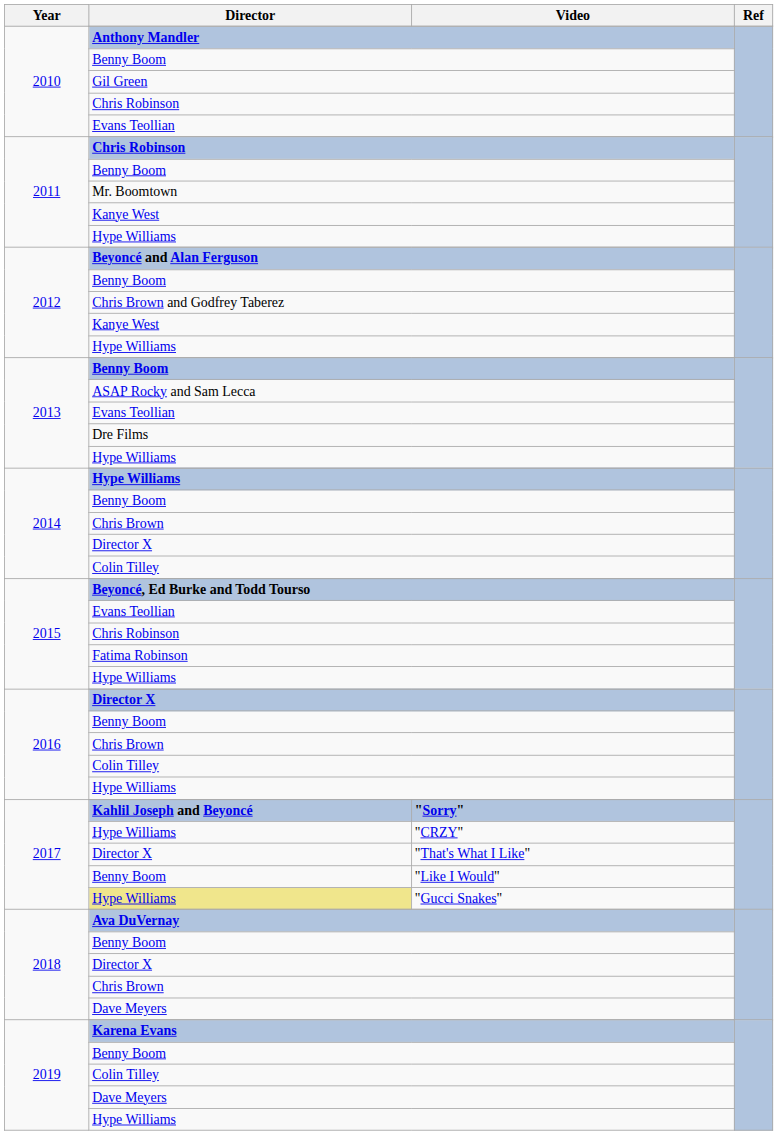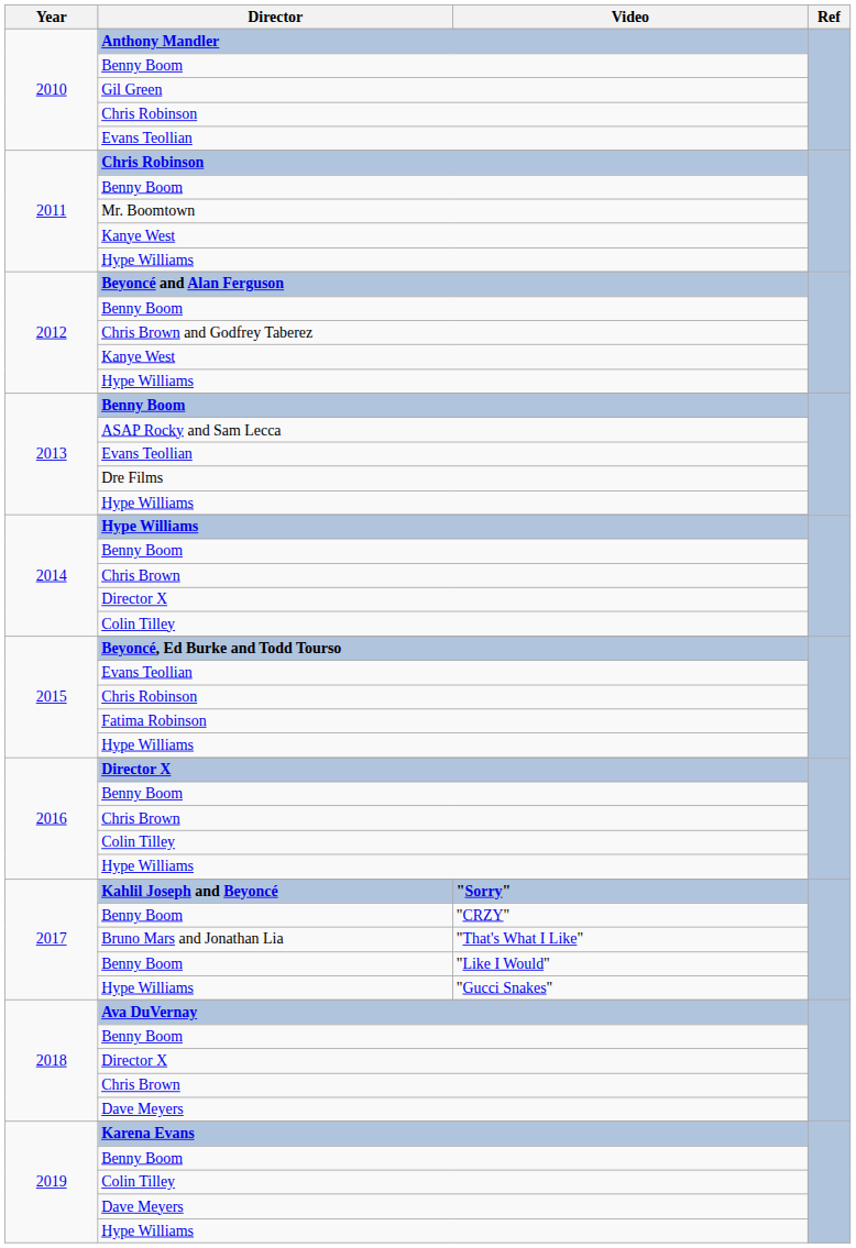 <table class="wikitable" style="width:100%;">
 <tr style="background:#bebebe;">
 <th style="width:11%;">Year</th>
 <th style="width:42%;">Director</th>
 <th style="width:42%;">Video</th>
 <th style="width:5%;">Ref</th>
 </tr>
 <tr>
 <td rowspan="6" align="center"><a href='#'>2010</a></td>
 </tr>
 <tr style="background:#B0C4DE">
 <td colspan="2"><strong><a href='#'>Anthony Mandler</a></strong></td>
 <td rowspan="6" align="center"></td>
 </tr>
 <tr>
 <td colspan="2"><a href='#'>Benny Boom</a></td>
 </tr>
 <tr>
 <td colspan="2"><a href='#'>Gil Green</a></td>
 </tr>
 <tr>
 <td colspan="2"><a href='#'>Chris Robinson</a></td>
 </tr>
 <tr>
 <td colspan="2"><a href='#'>Evans Teollian</a></td>
 </tr>
 <tr>
 <td rowspan="6" align="center"><a href='#'>2011</a></td>
 </tr>
 <tr style="background:#B0C4DE">
 <td colspan="2"><strong><a href='#'>Chris Robinson</a></strong></td>
 <td rowspan="6" align="center"></td>
 </tr>
 <tr>
 <td colspan="2"><a href='#'>Benny Boom</a></td>
 </tr>
 <tr>
 <td colspan="2">Mr. Boomtown</td>
 </tr>
 <tr>
 <td colspan="2"><a href='#'>Kanye West</a></td>
 </tr>
 <tr>
 <td colspan="2"><a href='#'>Hype Williams</a></td>
 </tr>
 <tr>
 <td rowspan="6" align="center"><a href='#'>2012</a></td>
 </tr>
 <tr style="background:#B0C4DE">
 <td colspan="2"><strong><a href='#'>Beyoncé</a> and <a href='#'>Alan Ferguson</a></strong></td>
 <td rowspan="6" align="center"></td>
 </tr>
 <tr>
 <td colspan="2"><a href='#'>Benny Boom</a></td>
 </tr>
 <tr>
 <td colspan="2"><a href='#'>Chris Brown</a> and Godfrey Taberez</td>
 </tr>
 <tr>
 <td colspan="2"><a href='#'>Kanye West</a></td>
 </tr>
 <tr>
 <td colspan="2"><a href='#'>Hype Williams</a></td>
 </tr>
 <tr>
 <td rowspan="6" align="center"><a href='#'>2013</a></td>
 </tr>
 <tr style="background:#B0C4DE">
 <td colspan="2"><strong><a href='#'>Benny Boom</a></strong></td>
 <td rowspan="6" align="center"></td>
 </tr>
 <tr>
 <td colspan="2"><a href='#'>ASAP Rocky</a> and Sam Lecca</td>
 </tr>
 <tr>
 <td colspan="2"><a href='#'>Evans Teollian</a></td>
 </tr>
 <tr>
 <td colspan="2">Dre Films</td>
 </tr>
 <tr>
 <td colspan="2"><a href='#'>Hype Williams</a></td>
 </tr>
 <tr>
 <td rowspan="6" align="center"><a href='#'>2014</a></td>
 </tr>
 <tr style="background:#B0C4DE">
 <td colspan="2"><strong><a href='#'>Hype Williams</a></strong></td>
 <td rowspan="6" align="center"></td>
 </tr>
 <tr>
 <td colspan="2"><a href='#'>Benny Boom</a></td>
 </tr>
 <tr>
 <td colspan="2"><a href='#'>Chris Brown</a></td>
 </tr>
 <tr>
 <td colspan="2"><a href='#'>Director X</a></td>
 </tr>
 <tr>
 <td colspan="2"><a href='#'>Colin Tilley</a></td>
 </tr>
 <tr>
 <td rowspan="6" align="center"><a href='#'>2015</a></td>
 </tr>
 <tr style="background:#B0C4DE">
 <td colspan="2"><strong><a href='#'>Beyoncé</a>, Ed Burke and Todd Tourso</strong></td>
 <td rowspan="6" align="center"></td>
 </tr>
 <tr>
 <td colspan="2"><a href='#'>Evans Teollian</a></td>
 </tr>
 <tr>
 <td colspan="2"><a href='#'>Chris Robinson</a></td>
 </tr>
 <tr>
 <td colspan="2"><a href='#'>Fatima Robinson</a></td>
 </tr>
 <tr>
 <td colspan="2"><a href='#'>Hype Williams</a></td>
 </tr>
 <tr>
 <td rowspan="6" align="center"><a href='#'>2016</a></td>
 </tr>
 <tr style="background:#B0C4DE">
 <td colspan="2"><strong><a href='#'>Director X</a></strong></td>
 <td rowspan="6" align="center"></td>
 </tr>
 <tr>
 <td colspan="2"><a href='#'>Benny Boom</a></td>
 </tr>
 <tr>
 <td colspan="2"><a href='#'>Chris Brown</a></td>
 </tr>
 <tr>
 <td colspan="2"><a href='#'>Colin Tilley</a></td>
 </tr>
 <tr>
 <td colspan="2"><a href='#'>Hype Williams</a></td>
 </tr>
 <tr>
 <td rowspan="6" align="center"><a href='#'>2017</a></td>
 </tr>
 <tr style="background:#B0C4DE">
 <td><strong><a href='#'>Kahlil Joseph</a> and <a href='#'>Beyoncé</a></strong></td>
 <td><strong>"<a href='#'>Sorry</a>"</strong></td>
 <td rowspan="6" align="center"></td>
 </tr>
 <tr>
-<td><a href='#'>Hype Williams</a></td>
+<td><a href='#'>Benny Boom</a></td>
 <td>"<a href='#'>CRZY</a>"</td>
 </tr>
 <tr>
-<td><a href='#'>Director X</a></td>
+<td><a href='#'>Bruno Mars</a> and Jonathan Lia</td>
 <td>"<a href='#'>That's What I Like</a>"</td>
 </tr>
 <tr>
 <td><a href='#'>Benny Boom</a></td>
 <td>"<a href='#'>Like I Would</a>"</td>
 </tr>
 <tr>
-<td style="background: khaki;"><a href='#'>Hype Williams</a></td>
+<td><a href='#'>Hype Williams</a></td>
 <td>"<a href='#'>Gucci Snakes</a>"</td>
 </tr>
 <tr>
 <td rowspan="6" align="center"><a href='#'>2018</a></td>
 </tr>
 <tr style="background:#B0C4DE">
 <td colspan="2"><strong><a href='#'>Ava DuVernay</a></strong></td>
 <td rowspan="6" align="center"></td>
 </tr>
 <tr>
 <td colspan="2"><a href='#'>Benny Boom</a></td>
 </tr>
 <tr>
 <td colspan="2"><a href='#'>Director X</a></td>
 </tr>
 <tr>
 <td colspan="2"><a href='#'>Chris Brown</a></td>
 </tr>
 <tr>
 <td colspan="2"><a href='#'>Dave Meyers</a></td>
 </tr>
 <tr>
 <td rowspan="6" align="center"><a href='#'>2019</a></td>
 </tr>
 <tr style="background:#B0C4DE">
 <td colspan="2"><strong><a href='#'>Karena Evans</a></strong></td>
 <td rowspan="6" align="center"></td>
 </tr>
 <tr>
 <td colspan="2"><a href='#'>Benny Boom</a></td>
 </tr>
 <tr>
 <td colspan="2"><a href='#'>Colin Tilley</a></td>
 </tr>
 <tr>
 <td colspan="2"><a href='#'>Dave Meyers</a></td>
 </tr>
 <tr>
 <td colspan="2"><a href='#'>Hype Williams</a></td>
 </tr>
 </table>
